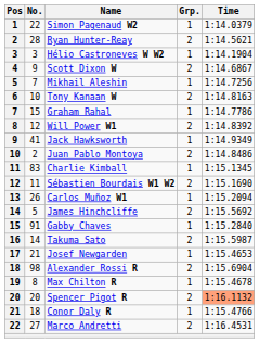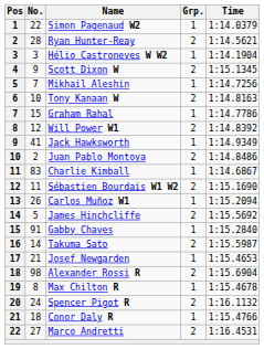 <table class="wikitable sortable" style="text-align:center; font-size: 95%;">
 <tr>
 <th>Pos</th>
 <th>No.</th>
 <th>Name</th>
 <th>Grp.</th>
 <th>Time</th>
 </tr>
 <tr>
 <th scope=>1</th>
 <td>22</td>
 <td align="left"> <a href='#'>Simon Pagenaud</a> <strong><span>W2</span></strong></td>
 <td>1</td>
 <td>1:14.0379</td>
 </tr>
 <tr>
 <th scope=>2</th>
 <td>28</td>
 <td align="left"> <a href='#'>Ryan Hunter-Reay</a></td>
 <td>2</td>
 <td>1:14.5621</td>
 </tr>
 <tr>
 <th scope=>3</th>
 <td>3</td>
 <td align="left"> <a href='#'>Hélio Castroneves</a> <strong><span>W</span></strong> <strong><span>W2</span></strong></td>
 <td>1</td>
 <td>1:14.1904</td>
 </tr>
 <tr>
 <th scope=>4</th>
 <td>9</td>
 <td align="left"> <a href='#'>Scott Dixon</a> <strong><span>W</span></strong></td>
 <td>2</td>
-<td>1:14.6867</td>
+<td>1:15.1345</td>
 </tr>
 <tr>
 <th scope=>5</th>
 <td>7</td>
 <td align="left"> <a href='#'>Mikhail Aleshin</a></td>
 <td>1</td>
 <td>1:14.7256</td>
 </tr>
 <tr>
 <th scope=>6</th>
 <td>10</td>
 <td align="left"> <a href='#'>Tony Kanaan</a> <strong><span>W</span></strong></td>
 <td>2</td>
 <td>1:14.8163</td>
 </tr>
 <tr>
 <th scope=>7</th>
 <td>15</td>
 <td align="left"> <a href='#'>Graham Rahal</a></td>
 <td>1</td>
 <td>1:14.7786</td>
 </tr>
 <tr>
 <th scope=>8</th>
 <td>12</td>
 <td align="left"> <a href='#'>Will Power</a> <strong><span>W1</span></strong></td>
 <td>2</td>
 <td>1:14.8392</td>
 </tr>
 <tr>
 <th scope=>9</th>
 <td>41</td>
 <td align="left"> <a href='#'>Jack Hawksworth</a></td>
 <td>1</td>
 <td>1:14.9349</td>
 </tr>
 <tr>
 <th scope=>10</th>
 <td>2</td>
 <td align="left"> <a href='#'>Juan Pablo Montoya</a></td>
 <td>2</td>
 <td>1:14.8486</td>
 </tr>
 <tr>
 <th scope=>11</th>
 <td>83</td>
 <td align="left"> <a href='#'>Charlie Kimball</a></td>
 <td>1</td>
-<td>1:15.1345</td>
+<td>1:14.6867</td>
 </tr>
 <tr>
 <th scope=>12</th>
 <td>11</td>
 <td align="left"> <a href='#'>Sébastien Bourdais</a> <strong><span>W1</span></strong> <strong><span>W2</span></strong></td>
 <td>2</td>
 <td>1:15.1690</td>
 </tr>
 <tr>
 <th scope=>13</th>
 <td>26</td>
 <td align="left"> <a href='#'>Carlos Muñoz</a> <strong><span>W1</span></strong></td>
 <td>1</td>
 <td>1:15.2094</td>
 </tr>
 <tr>
 <th scope=>14</th>
 <td>5</td>
 <td align="left"> <a href='#'>James Hinchcliffe</a></td>
 <td>2</td>
 <td>1:15.5692</td>
 </tr>
 <tr>
 <th scope=>15</th>
 <td>91</td>
 <td align="left"> <a href='#'>Gabby Chaves</a></td>
 <td>1</td>
 <td>1:15.2840</td>
 </tr>
 <tr>
 <th scope=>16</th>
 <td>14</td>
 <td align="left"> <a href='#'>Takuma Sato</a></td>
 <td>2</td>
 <td>1:15.5987</td>
 </tr>
 <tr>
 <th scope=>17</th>
 <td>21</td>
 <td align="left"> <a href='#'>Josef Newgarden</a></td>
 <td>1</td>
 <td>1:15.4653</td>
 </tr>
 <tr>
 <th scope=>18</th>
 <td>98</td>
 <td align="left"> <a href='#'>Alexander Rossi</a> <strong><span>R</span></strong></td>
 <td>2</td>
 <td>1:15.6904</td>
 </tr>
 <tr>
 <th scope=>19</th>
 <td>8</td>
 <td align="left"> <a href='#'>Max Chilton</a> <strong><span>R</span></strong></td>
 <td>1</td>
 <td>1:15.4678</td>
 </tr>
 <tr>
 <th scope=>20</th>
-<td>20</td>
+<td>24</td>
 <td align="left"> <a href='#'>Spencer Pigot</a> <strong><span>R</span></strong></td>
 <td>2</td>
-<td style="background: lightsalmon;">1:16.1132</td>
+<td>1:16.1132</td>
 </tr>
 <tr>
 <th scope=>21</th>
 <td>18</td>
 <td align="left"> <a href='#'>Conor Daly</a> <strong><span>R</span></strong></td>
 <td>1</td>
 <td>1:15.4766</td>
 </tr>
 <tr>
 <th scope=>22</th>
 <td>27</td>
 <td align="left"> <a href='#'>Marco Andretti</a></td>
 <td>2</td>
 <td>1:16.4531</td>
 </tr>
 <tr>
 <th colspan=11 align=center></th>
 </tr>
 </table>
